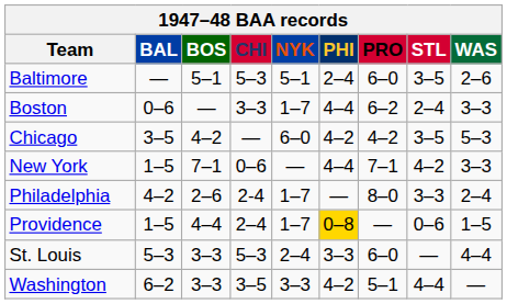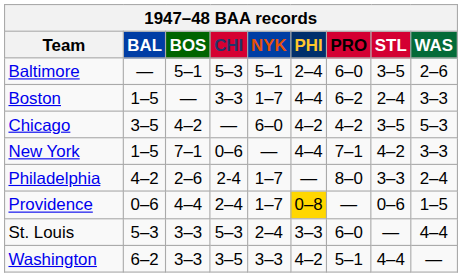 <table class="wikitable" style="font-size:95%; text-align:center;">
 <tr>
 <th colspan=12>1947–48 BAA records</th>
 </tr>
 <tr>
 <th width=100>Team</th>
 <th style="background: #003DA5;color:#FFFFFF;width=35">BAL</th>
 <th style="background:#006400;color:#FFFFFF;width=35">BOS</th>
 <th style="background:#D50032;color:#22356A;width=35">CHI</th>
 <th style="background:#003EA4;color:#E85109;width=35">NYK</th>
 <th style="background:#002F6C;color:#FFC72C;width=35">PHI</th>
 <th style="background:#D40032;color:#000000;width=35">PRO</th>
 <th style="background:#D40032;color:#FFFFFF;width=35">STL</th>
 <th style="background:#046B38;color:#FFFFFF;width=35">WAS</th>
 </tr>
 <tr>
 <td style="text-align:left;"><a href='#'>Baltimore</a></td>
 <td>—</td>
 <td>5–1</td>
 <td>5–3</td>
 <td>5–1</td>
 <td>2–4</td>
 <td>6–0</td>
 <td>3–5</td>
 <td>2–6</td>
 </tr>
 <tr>
 <td style="text-align:left;"><a href='#'>Boston</a></td>
-<td>0–6</td>
+<td>1–5</td>
 <td>—</td>
 <td>3–3</td>
 <td>1–7</td>
 <td>4–4</td>
 <td>6–2</td>
 <td>2–4</td>
 <td>3–3</td>
 </tr>
 <tr>
 <td style="text-align:left;"><a href='#'>Chicago</a></td>
 <td>3–5</td>
 <td>4–2</td>
 <td>—</td>
 <td>6–0</td>
 <td>4–2</td>
 <td>4–2</td>
 <td>3–5</td>
 <td>5–3</td>
 </tr>
 <tr>
 <td style="text-align:left;"><a href='#'>New York</a></td>
 <td>1–5</td>
 <td>7–1</td>
 <td>0–6</td>
 <td>—</td>
 <td>4–4</td>
 <td>7–1</td>
 <td>4–2</td>
 <td>3–3</td>
 </tr>
 <tr>
 <td style="text-align:left;"><a href='#'>Philadelphia</a></td>
 <td>4–2</td>
 <td>2–6</td>
 <td>2-4</td>
 <td>1–7</td>
 <td>—</td>
 <td>8–0</td>
 <td>3–3</td>
 <td>2–4</td>
 </tr>
 <tr>
 <td style="text-align:left;"><a href='#'>Providence</a></td>
-<td>1–5</td>
+<td>0–6</td>
 <td>4–4</td>
 <td>2–4</td>
 <td>1–7</td>
 <td style="background: gold;">0–8</td>
 <td>—</td>
 <td>0–6</td>
 <td>1–5</td>
 </tr>
 <tr>
 <td style="text-align:left;">St. Louis</td>
 <td>5–3</td>
 <td>3–3</td>
 <td>5–3</td>
 <td>2–4</td>
 <td>3–3</td>
 <td>6–0</td>
 <td>—</td>
 <td>4–4</td>
 </tr>
 <tr>
 <td style="text-align:left;"><a href='#'>Washington</a></td>
 <td>6–2</td>
 <td>3–3</td>
 <td>3–5</td>
 <td>3–3</td>
 <td>4–2</td>
 <td>5–1</td>
 <td>4–4</td>
 <td>—</td>
 </tr>
 </table>
